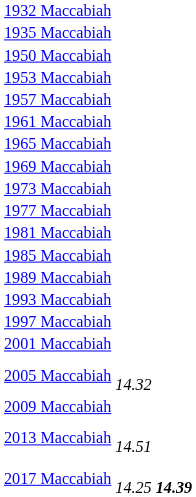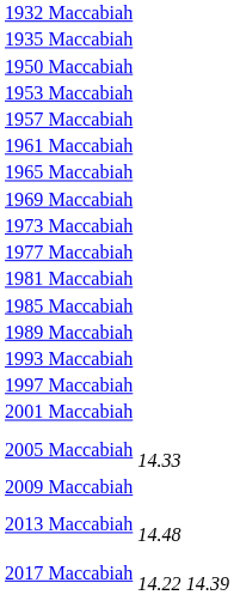 <table>
 <tr valign="top">
 <td><a href='#'>1932 Maccabiah</a></td>
 <td></td>
 <td></td>
 <td></td>
 </tr>
 <tr>
 <td><a href='#'>1935 Maccabiah</a></td>
 <td></td>
 <td></td>
 <td></td>
 </tr>
 <tr>
 <td><a href='#'>1950 Maccabiah</a></td>
 <td></td>
 <td></td>
 <td></td>
 </tr>
 <tr>
 <td><a href='#'>1953 Maccabiah</a></td>
 <td></td>
 <td></td>
 <td></td>
 </tr>
 <tr>
 <td><a href='#'>1957 Maccabiah</a></td>
 <td></td>
 <td></td>
 <td></td>
 </tr>
 <tr>
 <td><a href='#'>1961 Maccabiah</a></td>
 <td></td>
 <td></td>
 <td></td>
 </tr>
 <tr>
 <td><a href='#'>1965 Maccabiah</a></td>
 <td></td>
 <td></td>
 <td></td>
 </tr>
 <tr>
 <td><a href='#'>1969 Maccabiah</a></td>
 <td></td>
 <td></td>
 <td></td>
 </tr>
 <tr>
 <td><a href='#'>1973 Maccabiah</a></td>
 <td></td>
 <td></td>
 <td></td>
 </tr>
 <tr>
 <td><a href='#'>1977 Maccabiah</a></td>
 <td></td>
 <td></td>
 <td></td>
 </tr>
 <tr>
 <td><a href='#'>1981 Maccabiah</a></td>
 <td></td>
 <td></td>
 <td></td>
 </tr>
 <tr>
 <td><a href='#'>1985 Maccabiah</a></td>
 <td></td>
 <td></td>
 <td></td>
 </tr>
 <tr>
 <td><a href='#'>1989 Maccabiah</a></td>
 <td></td>
 <td></td>
 <td></td>
 </tr>
 <tr>
 <td><a href='#'>1993 Maccabiah</a></td>
 <td></td>
 <td></td>
 <td></td>
 </tr>
 <tr>
 <td><a href='#'>1997 Maccabiah</a></td>
 <td></td>
 <td></td>
 <td></td>
 </tr>
 <tr>
 <td><a href='#'>2001 Maccabiah</a></td>
 <td></td>
 <td></td>
 <td></td>
 </tr>
 <tr>
 <td><a href='#'>2005 Maccabiah</a></td>
-<td><br><em>14.32 </em></td>
+<td><br><em>14.33 </em></td>
 <td></td>
 <td></td>
 </tr>
 <tr>
 <td><a href='#'>2009 Maccabiah</a></td>
 <td></td>
 <td></td>
 <td></td>
 </tr>
 <tr>
 <td><a href='#'>2013 Maccabiah</a></td>
-<td><br><em>14.51</em></td>
+<td><br><em>14.48</em></td>
 <td></td>
 <td></td>
 </tr>
 <tr>
 <td><a href='#'>2017 Maccabiah</a></td>
-<td><br><em>14.25 </em></td>
-<td><strong><br><em>14.39</em></strong></td>
+<td><br><em>14.22 </em></td>
+<td><br><em>14.39</em></td>
 <td></td>
 </tr>
 </table>
